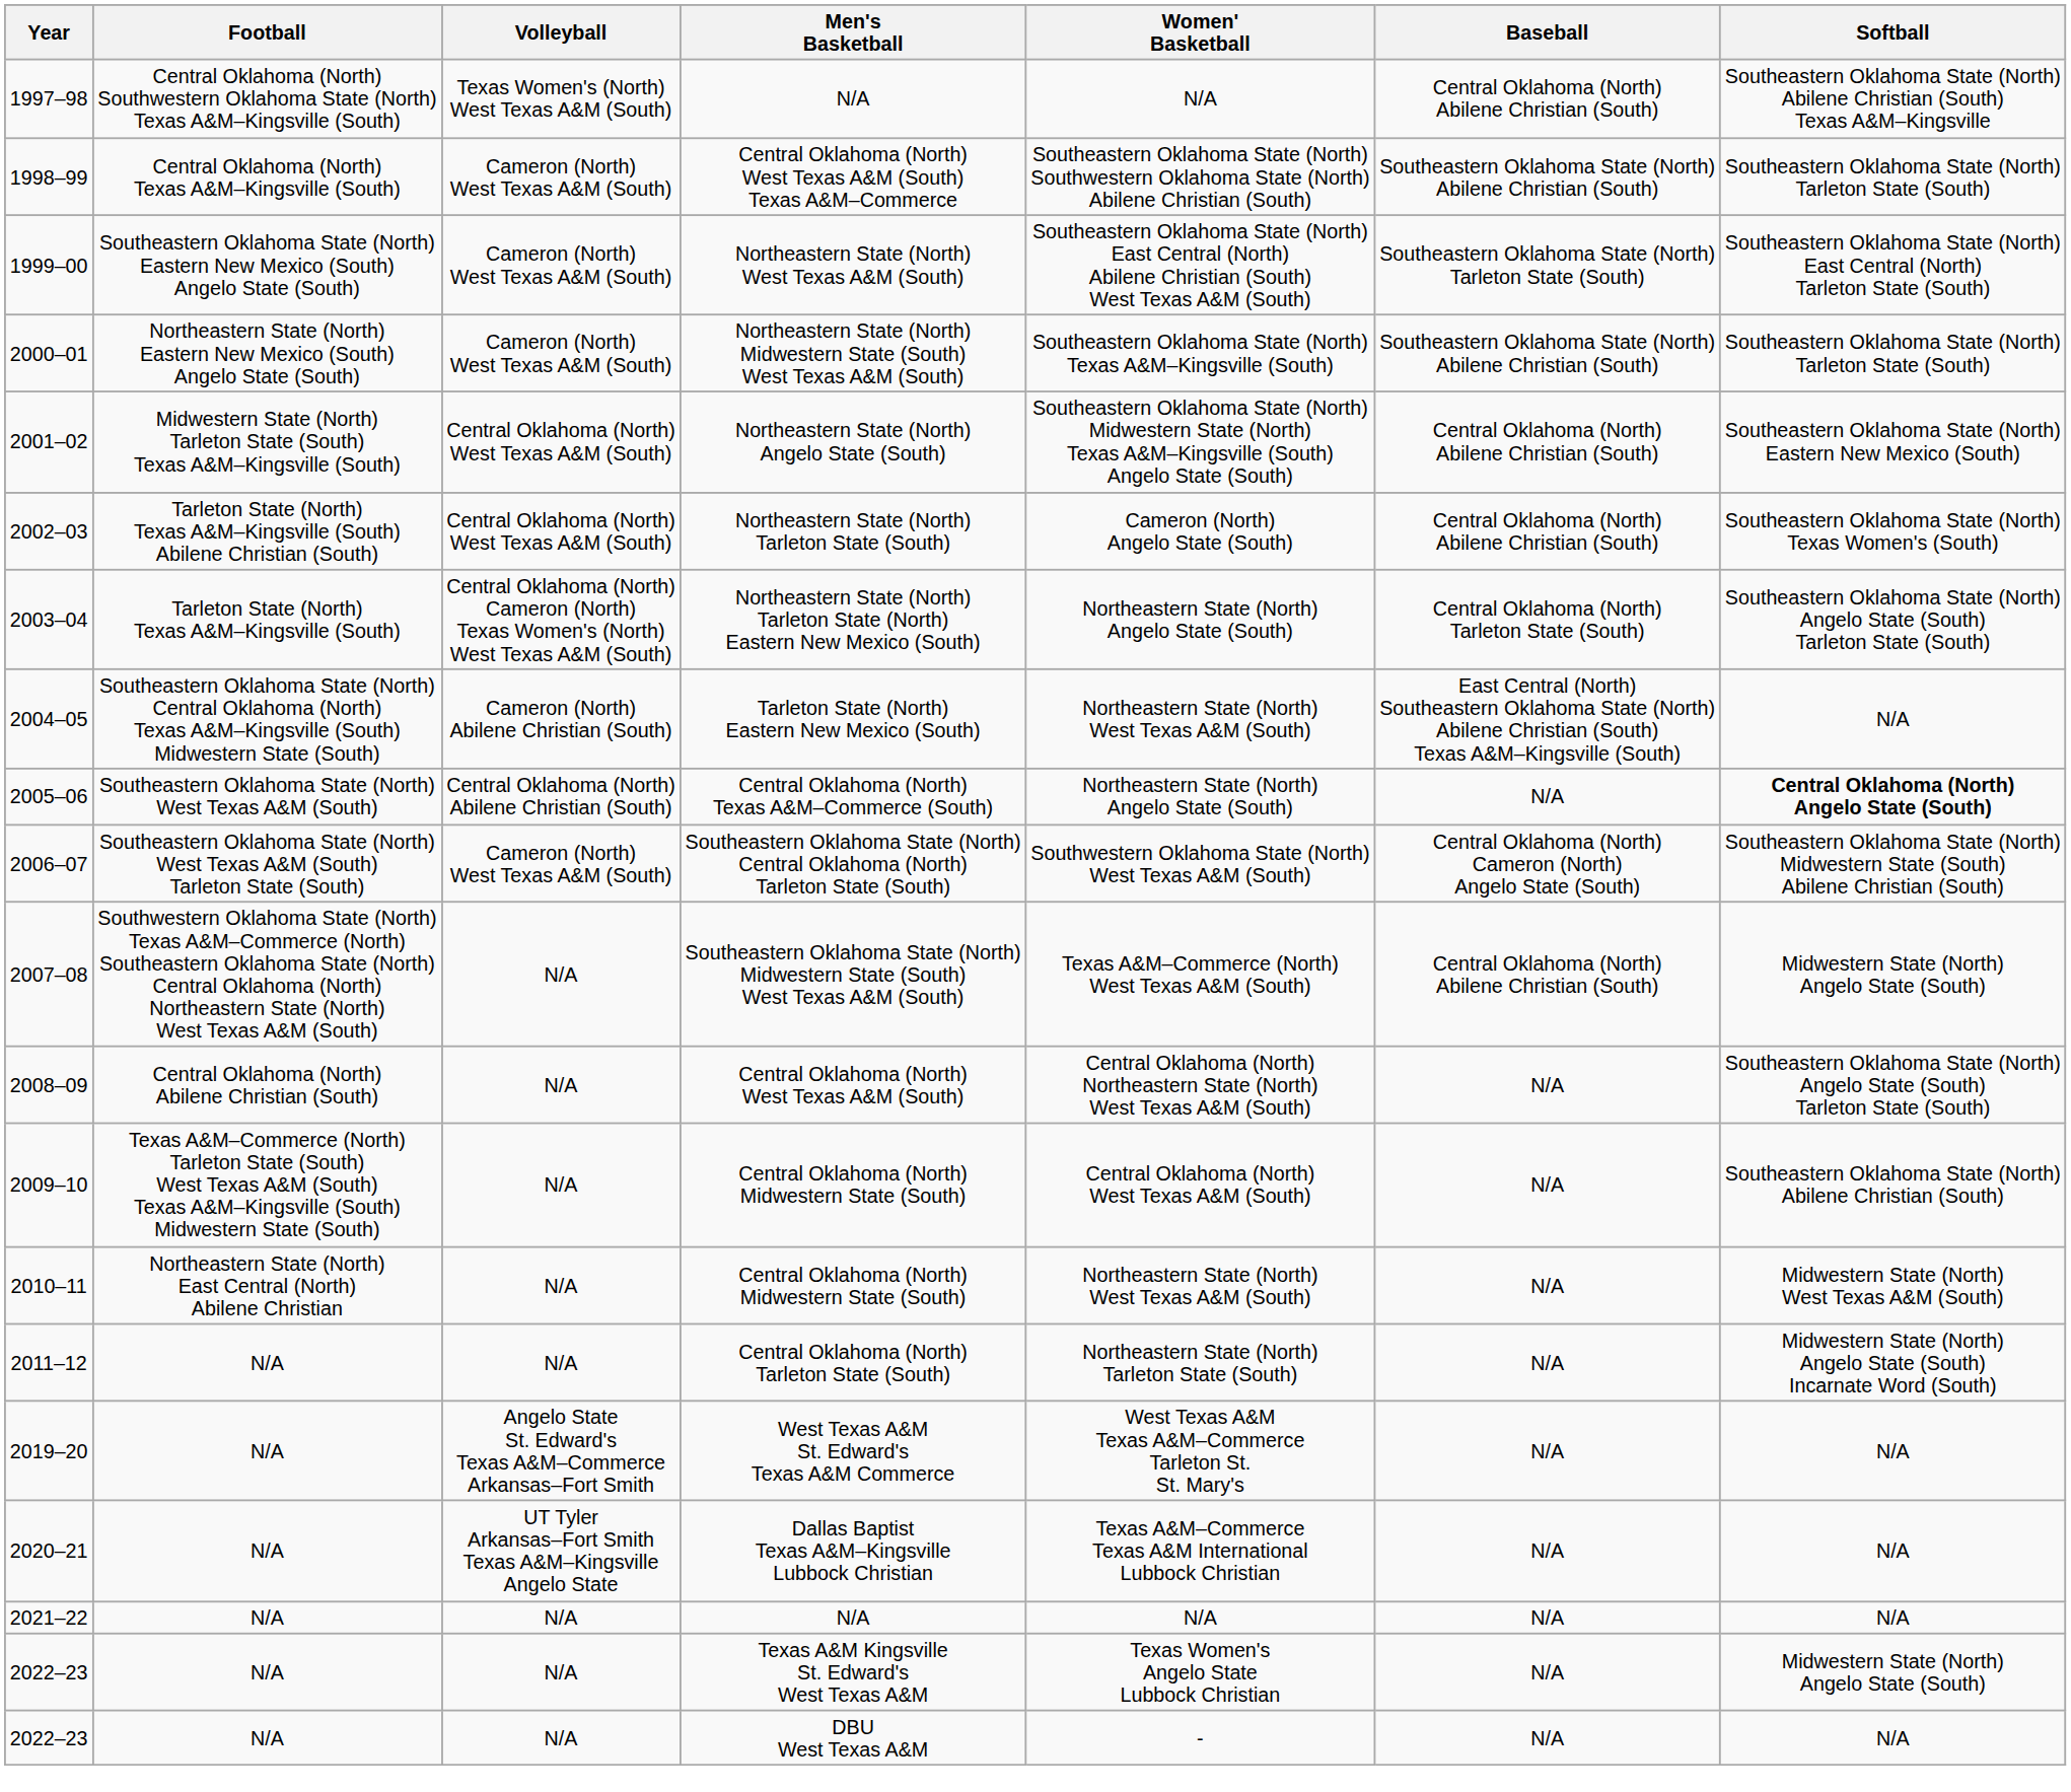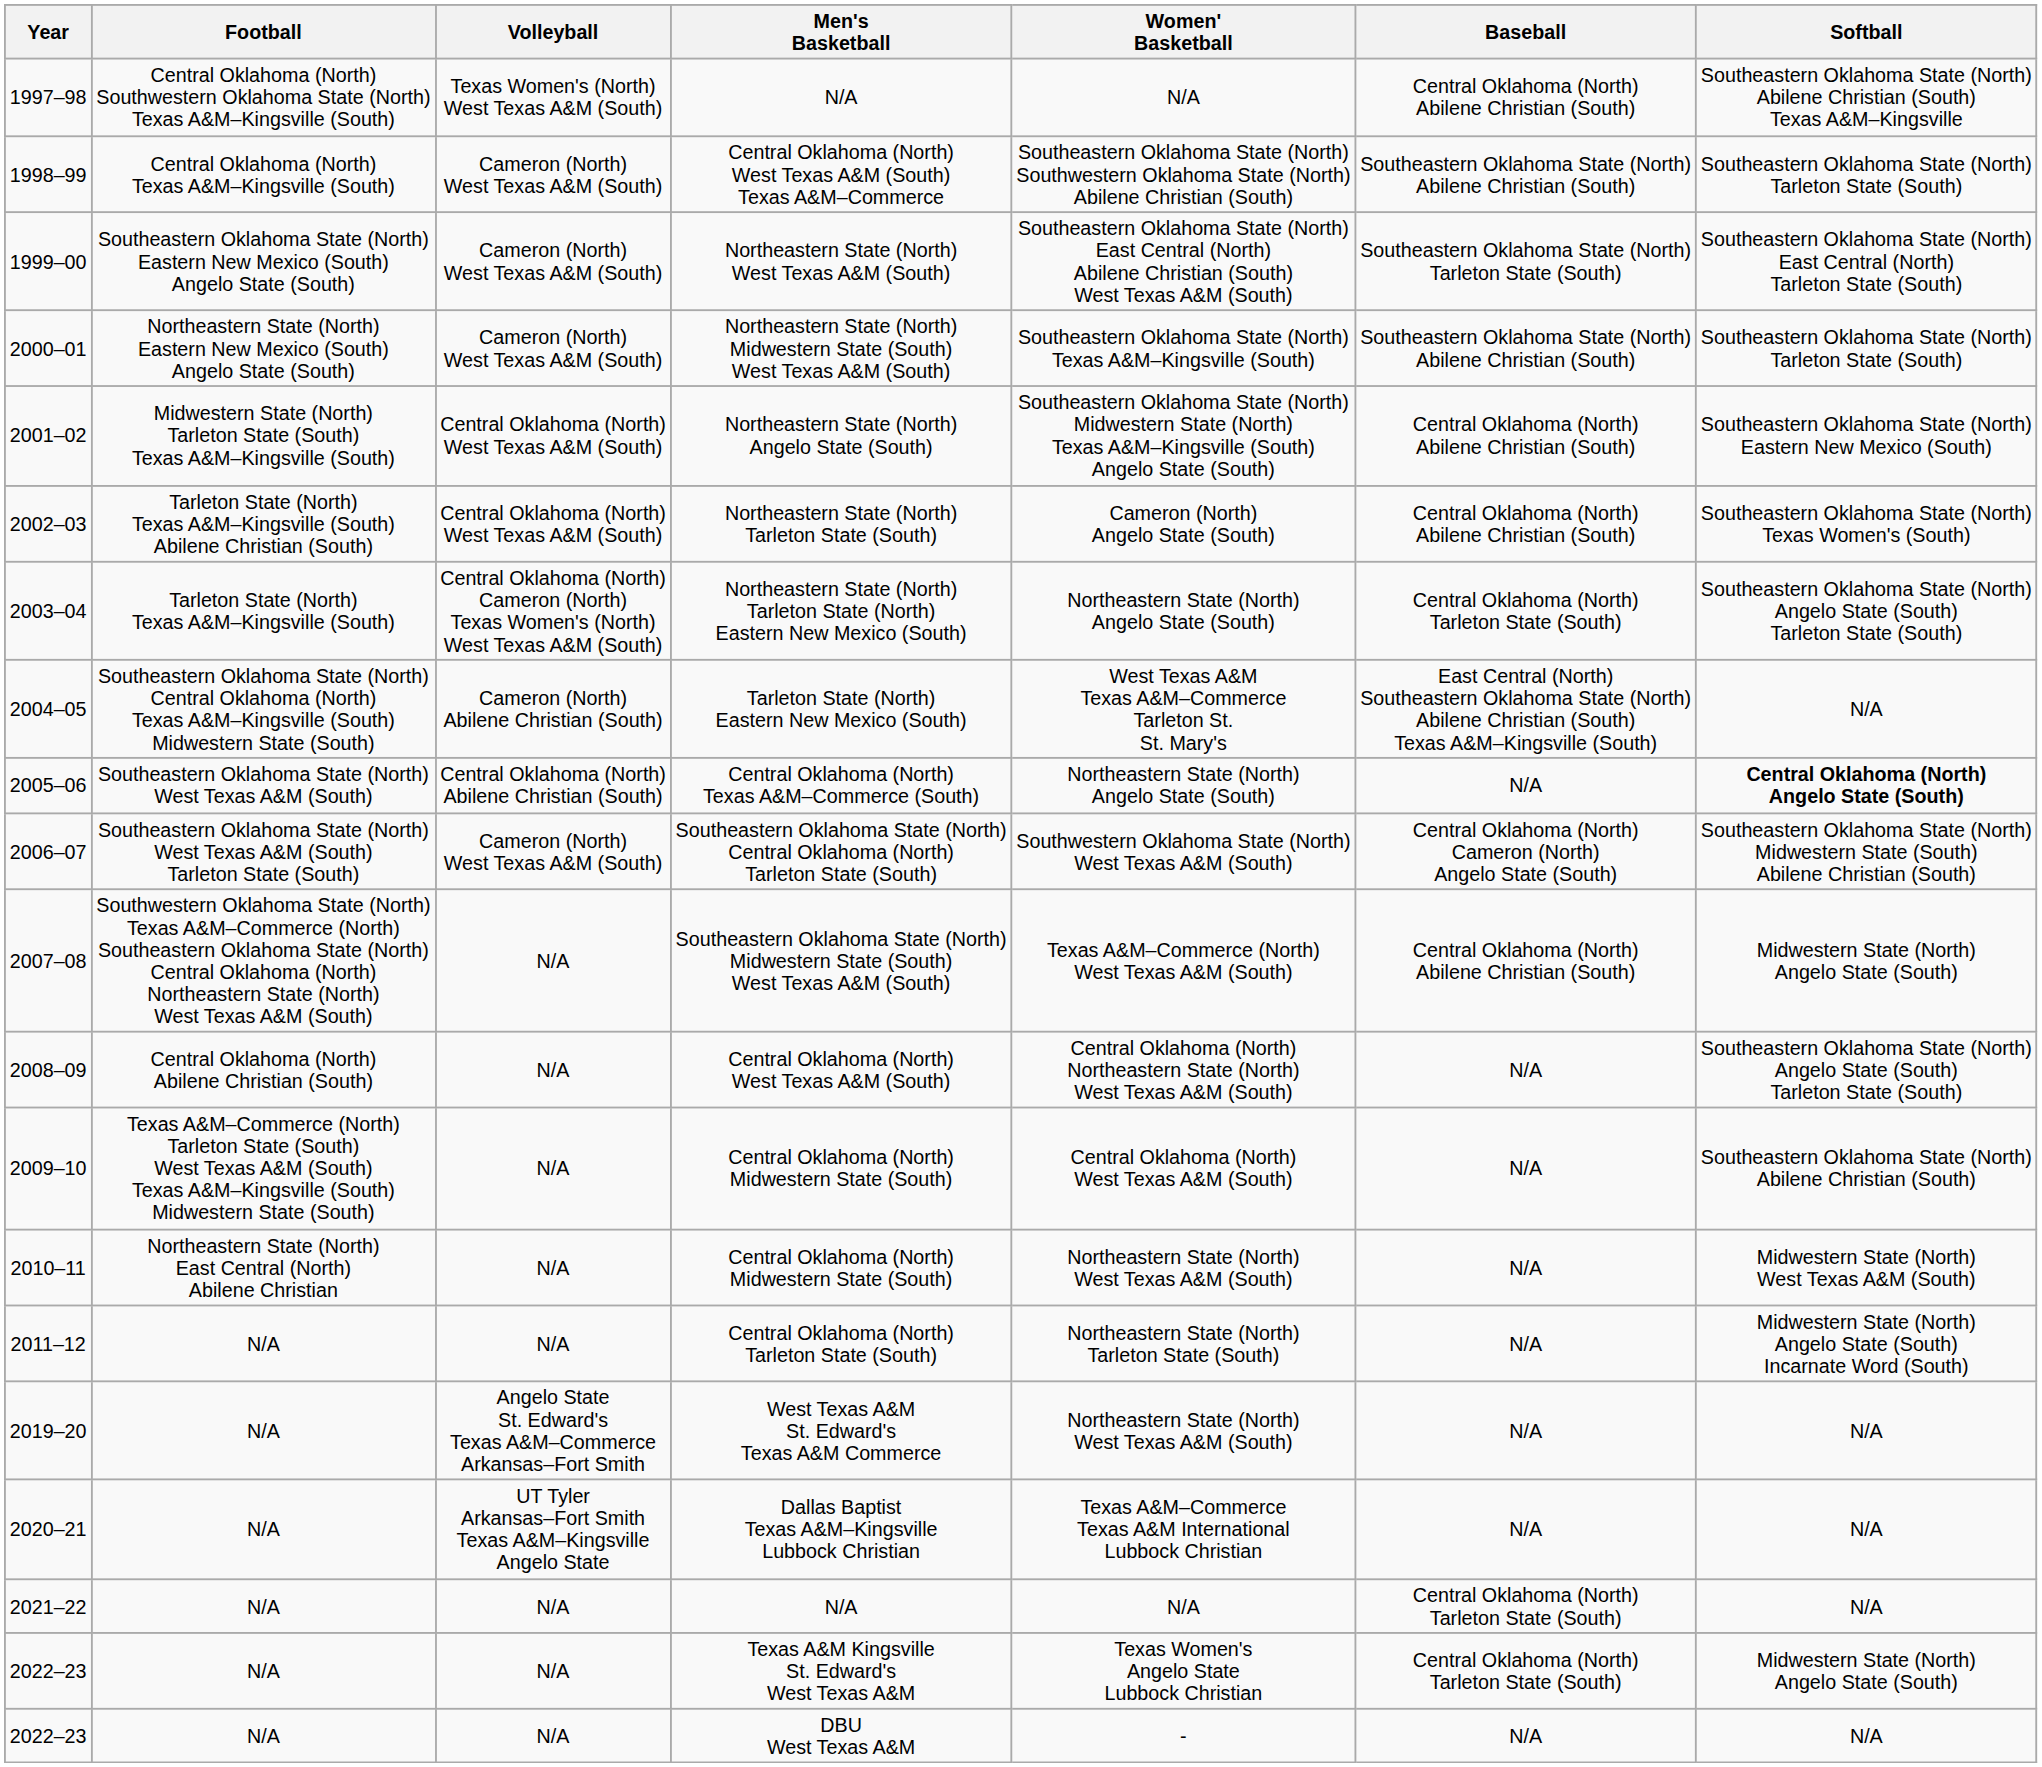 <table class="wikitable" style="font-size:8pt; text-align:center">
 <tr>
 <th>Year</th>
 <th>Football</th>
 <th>Volleyball</th>
 <th>Men's <br>Basketball</th>
 <th>Women' <br> Basketball</th>
 <th>Baseball</th>
 <th>Softball</th>
 </tr>
 <tr>
 <td>1997–98</td>
 <td>Central Oklahoma (North) <br> Southwestern Oklahoma State (North) <br> Texas A&M–Kingsville (South)</td>
 <td>Texas Women's (North) <br> West Texas A&M (South)</td>
 <td>N/A</td>
 <td>N/A</td>
 <td>Central Oklahoma (North) <br> Abilene Christian (South)</td>
 <td>Southeastern Oklahoma State (North) <br> Abilene Christian (South) <br> Texas A&M–Kingsville</td>
 </tr>
 <tr>
 <td>1998–99</td>
 <td>Central Oklahoma (North) <br> Texas A&M–Kingsville (South)</td>
 <td>Cameron (North) <br> West Texas A&M (South)</td>
 <td>Central Oklahoma (North) <br> West Texas A&M (South) <br> Texas A&M–Commerce</td>
 <td>Southeastern Oklahoma State (North) <br> Southwestern Oklahoma State (North) <br> Abilene Christian (South)</td>
 <td>Southeastern Oklahoma State (North) <br> Abilene Christian (South)</td>
 <td>Southeastern Oklahoma State (North) <br> Tarleton State (South)</td>
 </tr>
 <tr>
 <td>1999–00</td>
 <td>Southeastern Oklahoma State (North) <br> Eastern New Mexico (South) <br> Angelo State (South)</td>
 <td>Cameron (North) <br> West Texas A&M (South)</td>
 <td>Northeastern State (North) <br> West Texas A&M (South)</td>
 <td>Southeastern Oklahoma State (North) <br> East Central (North) <br> Abilene Christian (South) <br> West Texas A&M (South)</td>
 <td>Southeastern Oklahoma State (North) <br> Tarleton State (South)</td>
 <td>Southeastern Oklahoma State (North) <br> East Central (North) <br> Tarleton State (South)</td>
 </tr>
 <tr>
 <td>2000–01</td>
 <td>Northeastern State (North) <br> Eastern New Mexico (South) <br> Angelo State (South)</td>
 <td>Cameron (North) <br> West Texas A&M (South)</td>
 <td>Northeastern State (North) <br> Midwestern State (South) <br> West Texas A&M (South)</td>
 <td>Southeastern Oklahoma State (North) <br> Texas A&M–Kingsville (South)</td>
 <td>Southeastern Oklahoma State (North) <br> Abilene Christian (South)</td>
 <td>Southeastern Oklahoma State (North) <br> Tarleton State (South)</td>
 </tr>
 <tr>
 <td>2001–02</td>
 <td>Midwestern State (North) <br> Tarleton State (South) <br> Texas A&M–Kingsville (South)</td>
 <td>Central Oklahoma (North) <br> West Texas A&M (South)</td>
 <td>Northeastern State (North) <br> Angelo State (South)</td>
 <td>Southeastern Oklahoma State (North) <br> Midwestern State (North) <br> Texas A&M–Kingsville (South) <br> Angelo State (South)</td>
 <td>Central Oklahoma (North) <br> Abilene Christian (South)</td>
 <td>Southeastern Oklahoma State (North) <br> Eastern New Mexico (South)</td>
 </tr>
 <tr>
 <td>2002–03</td>
 <td>Tarleton State (North) <br> Texas A&M–Kingsville (South) <br> Abilene Christian (South)</td>
 <td>Central Oklahoma (North) <br> West Texas A&M (South)</td>
 <td>Northeastern State (North) <br> Tarleton State (South)</td>
 <td>Cameron (North) <br> Angelo State (South)</td>
 <td>Central Oklahoma (North) <br> Abilene Christian (South)</td>
 <td>Southeastern Oklahoma State (North) <br> Texas Women's (South)</td>
 </tr>
 <tr>
 <td>2003–04</td>
 <td>Tarleton State (North) <br> Texas A&M–Kingsville (South)</td>
 <td>Central Oklahoma (North) <br> Cameron (North) <br> Texas Women's (North) <br> West Texas A&M (South)</td>
 <td>Northeastern State (North) <br> Tarleton State (North) <br> Eastern New Mexico (South)</td>
 <td>Northeastern State (North) <br> Angelo State (South)</td>
 <td>Central Oklahoma (North) <br> Tarleton State (South)</td>
 <td>Southeastern Oklahoma State (North) <br> Angelo State (South) <br> Tarleton State (South)</td>
 </tr>
 <tr>
 <td>2004–05</td>
 <td>Southeastern Oklahoma State (North) <br> Central Oklahoma (North) <br> Texas A&M–Kingsville (South) <br> Midwestern State (South)</td>
 <td>Cameron (North) <br> Abilene Christian (South)</td>
 <td>Tarleton State (North) <br> Eastern New Mexico (South)</td>
-<td>Northeastern State (North) <br> West Texas A&M (South)</td>
+<td>West Texas A&M <br> Texas A&M–Commerce <br> Tarleton St.<br>St. Mary's</td>
 <td>East Central (North) <br> Southeastern Oklahoma State (North) <br> Abilene Christian (South) <br> Texas A&M–Kingsville (South)</td>
 <td>N/A</td>
 </tr>
 <tr>
 <td>2005–06</td>
 <td>Southeastern Oklahoma State (North) <br> West Texas A&M (South)</td>
 <td>Central Oklahoma (North) <br> Abilene Christian (South)</td>
 <td>Central Oklahoma (North) <br> Texas A&M–Commerce (South)</td>
 <td>Northeastern State (North) <br> Angelo State (South)</td>
 <td>N/A</td>
 <td><strong>Central Oklahoma (North) <br> Angelo State (South)</strong></td>
 </tr>
 <tr>
 <td>2006–07</td>
 <td>Southeastern Oklahoma State (North) <br> West Texas A&M (South) <br> Tarleton State (South)</td>
 <td>Cameron (North) <br> West Texas A&M (South)</td>
 <td>Southeastern Oklahoma State (North) <br> Central Oklahoma (North) <br> Tarleton State (South)</td>
 <td>Southwestern Oklahoma State (North) <br> West Texas A&M (South)</td>
 <td>Central Oklahoma (North) <br> Cameron (North) <br> Angelo State (South)</td>
 <td>Southeastern Oklahoma State (North) <br> Midwestern State (South) <br> Abilene Christian (South)</td>
 </tr>
 <tr>
 <td>2007–08</td>
 <td>Southwestern Oklahoma State (North) <br> Texas A&M–Commerce (North) <br> Southeastern Oklahoma State (North) <br> Central Oklahoma (North) <br> Northeastern State (North) <br> West Texas A&M (South)</td>
 <td>N/A</td>
 <td>Southeastern Oklahoma State (North) <br> Midwestern State (South) <br> West Texas A&M (South)</td>
 <td>Texas A&M–Commerce (North) <br> West Texas A&M (South)</td>
 <td>Central Oklahoma (North) <br> Abilene Christian (South)</td>
 <td>Midwestern State (North) <br> Angelo State (South)</td>
 </tr>
 <tr>
 <td>2008–09</td>
 <td>Central Oklahoma (North) <br> Abilene Christian (South)</td>
 <td>N/A</td>
 <td>Central Oklahoma (North) <br> West Texas A&M (South)</td>
 <td>Central Oklahoma (North) <br> Northeastern State (North) <br> West Texas A&M (South)</td>
 <td>N/A</td>
 <td>Southeastern Oklahoma State (North) <br> Angelo State (South) <br> Tarleton State (South)</td>
 </tr>
 <tr>
 <td>2009–10</td>
 <td>Texas A&M–Commerce (North) <br> Tarleton State (South) <br> West Texas A&M (South) <br> Texas A&M–Kingsville (South) <br> Midwestern State (South)</td>
 <td>N/A</td>
 <td>Central Oklahoma (North) <br> Midwestern State (South)</td>
 <td>Central Oklahoma (North) <br> West Texas A&M (South)</td>
 <td>N/A</td>
 <td>Southeastern Oklahoma State (North) <br> Abilene Christian (South)</td>
 </tr>
 <tr>
 <td>2010–11</td>
 <td>Northeastern State (North) <br> East Central (North) <br> Abilene Christian</td>
 <td>N/A</td>
 <td>Central Oklahoma (North) <br> Midwestern State (South)</td>
 <td>Northeastern State (North) <br> West Texas A&M (South)</td>
 <td>N/A</td>
 <td>Midwestern State (North) <br> West Texas A&M (South)</td>
 </tr>
 <tr>
 <td>2011–12</td>
 <td>N/A</td>
 <td>N/A</td>
 <td>Central Oklahoma (North) <br> Tarleton State (South)</td>
 <td>Northeastern State (North) <br> Tarleton State (South)</td>
 <td>N/A</td>
 <td>Midwestern State (North) <br> Angelo State (South) <br> Incarnate Word (South)</td>
 </tr>
 <tr>
 <td>2019–20</td>
 <td>N/A</td>
 <td>Angelo State<br>St. Edward's<br>Texas A&M–Commerce<br>Arkansas–Fort Smith</td>
 <td>West Texas A&M <br> St. Edward's <br> Texas A&M Commerce</td>
-<td>West Texas A&M <br> Texas A&M–Commerce <br> Tarleton St.<br>St. Mary's</td>
+<td>Northeastern State (North) <br> West Texas A&M (South)</td>
 <td>N/A</td>
 <td>N/A</td>
 </tr>
 <tr>
 <td>2020–21</td>
 <td>N/A</td>
 <td>UT Tyler<br>Arkansas–Fort Smith<br>Texas A&M–Kingsville<br>Angelo State</td>
 <td>Dallas Baptist<br>Texas A&M–Kingsville<br>Lubbock Christian</td>
 <td>Texas A&M–Commerce<br>Texas A&M International<br>Lubbock Christian</td>
 <td>N/A</td>
 <td>N/A</td>
 </tr>
 <tr>
 <td>2021–22</td>
 <td>N/A</td>
 <td>N/A</td>
 <td>N/A</td>
 <td>N/A</td>
-<td>N/A</td>
+<td>Central Oklahoma (North) <br> Tarleton State (South)</td>
 <td>N/A</td>
 </tr>
 <tr>
 <td>2022–23</td>
 <td>N/A</td>
 <td>N/A</td>
 <td>Texas A&M Kingsville <br> St. Edward's <br> West Texas A&M</td>
 <td>Texas Women's <br> Angelo State <br> Lubbock Christian</td>
-<td>N/A</td>
+<td>Central Oklahoma (North) <br> Tarleton State (South)</td>
 <td>Midwestern State (North) <br> Angelo State (South)</td>
 </tr>
 <tr>
 <td>2022–23</td>
 <td>N/A</td>
 <td>N/A</td>
 <td>DBU <br> West Texas A&M</td>
 <td>-</td>
 <td>N/A</td>
 <td>N/A</td>
 </tr>
 </table>
